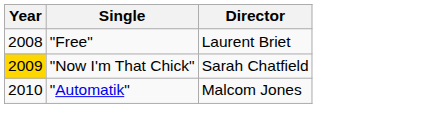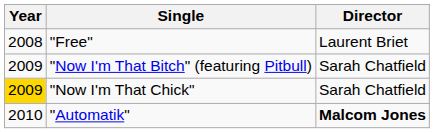 <table class="wikitable">
 <tr>
 <th align="left">Year</th>
 <th align="left">Single</th>
 <th align="left">Director</th>
 </tr>
 <tr>
 <td align="center">2008</td>
 <td align="left">"Free"</td>
 <td align="left">Laurent Briet</td>
 </tr>
+<tr>
+<td align="center">2009</td>
+<td align="left">"<a href='#'>Now I'm That Bitch</a>" (featuring <a href='#'>Pitbull</a>)</td>
+<td align="left">Sarah Chatfield</td>
+</tr>
 <tr (featuring >
 <td align="center" style="background: gold;">2009</td>
 <td align="left">"Now I'm That Chick"</td>
 <td align="left">Sarah Chatfield</td>
 </tr>
 <tr>
 <td align="center">2010</td>
 <td align="left">"<a href='#'>Automatik</a>"</td>
-<td align="left">Malcom Jones</td>
+<td align="left"><strong>Malcom Jones</strong></td>
 </tr>
 </table>
